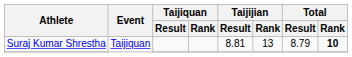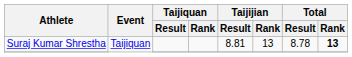 <table class=wikitable style="font-size:90%">
 <tr>
 <th rowspan="2">Athlete</th>
 <th rowspan="2">Event</th>
 <th colspan="2">Taijiquan</th>
 <th colspan="2">Taijijian</th>
 <th colspan="2">Total</th>
 </tr>
 <tr>
 <th>Result</th>
 <th>Rank</th>
 <th>Result</th>
 <th>Rank</th>
 <th>Result</th>
 <th>Rank</th>
 </tr>
 <tr>
 <td><a href='#'>Suraj Kumar Shrestha</a></td>
 <td rowspan=2><a href='#'>Taijiquan</a></td>
 <td align=center></td>
 <td align=center></td>
 <td align=center>8.81</td>
 <td align=center>13</td>
-<td align=center>8.79</td>
-<td align=center><strong>10</strong></td>
+<td align=center>8.78</td>
+<td align=center><strong>13</strong></td>
 </tr>
 <tr>
 </tr>
 </table>
